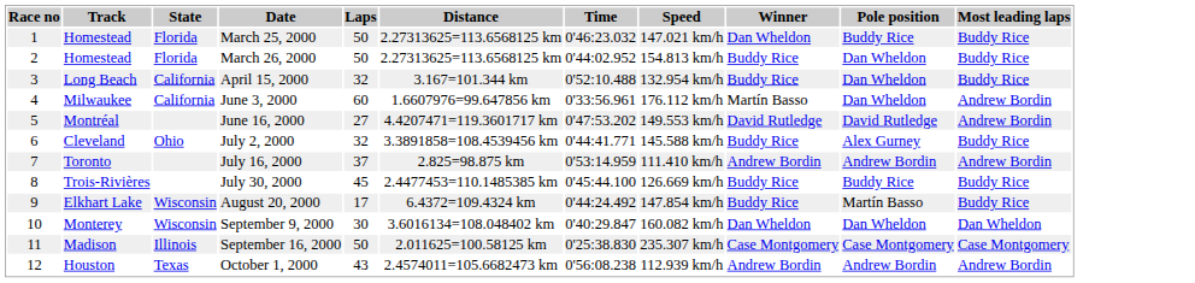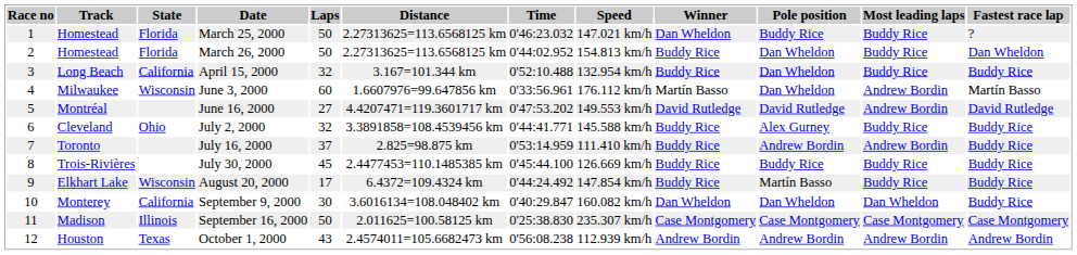 <table border="0" style="border: 1px solid #999; background-color:#FFFFFF; text-align:center">
 <tr align="center" style="background:#CCCCCC;">
 <th>Race no</th>
 <th>Track</th>
 <th>State</th>
 <th>Date</th>
 <th>Laps</th>
 <th>Distance</th>
 <th>Time</th>
 <th>Speed</th>
 <th>Winner</th>
 <th>Pole position</th>
 <th>Most leading laps</th>
+<th>Fastest race lap</th>
 </tr>
 <tr style="background:#EFEFEF;">
 <td>1</td>
 <td align="left"><a href='#'>Homestead</a></td>
 <td align="left"><a href='#'>Florida</a></td>
 <td align="left">March 25, 2000</td>
 <td>50</td>
 <td>2.27313625=113.6568125 km</td>
 <td>0'46:23.032</td>
 <td>147.021 km/h</td>
 <td align="left"><a href='#'>Dan Wheldon</a></td>
 <td align="left"><a href='#'>Buddy Rice</a></td>
 <td align="left"><a href='#'>Buddy Rice</a></td>
+<td align="left">?</td>
 </tr>
 <tr>
 <td>2</td>
 <td align="left"><a href='#'>Homestead</a></td>
 <td align="left"><a href='#'>Florida</a></td>
 <td align="left">March 26, 2000</td>
 <td>50</td>
 <td>2.27313625=113.6568125 km</td>
 <td>0'44:02.952</td>
 <td>154.813 km/h</td>
 <td align="left"><a href='#'>Buddy Rice</a></td>
 <td align="left"><a href='#'>Dan Wheldon</a></td>
 <td align="left"><a href='#'>Buddy Rice</a></td>
+<td align="left"><a href='#'>Dan Wheldon</a></td>
 </tr>
 <tr style="background:#EFEFEF;">
 <td>3</td>
 <td align="left"><a href='#'>Long Beach</a></td>
 <td align="left"><a href='#'>California</a></td>
 <td align="left">April 15, 2000</td>
 <td>32</td>
 <td>3.167=101.344 km</td>
 <td>0'52:10.488</td>
 <td>132.954 km/h</td>
 <td align="left"><a href='#'>Buddy Rice</a></td>
 <td align="left"><a href='#'>Dan Wheldon</a></td>
 <td align="left"><a href='#'>Buddy Rice</a></td>
+<td align="left"><a href='#'>Buddy Rice</a></td>
 </tr>
 <tr>
 <td>4</td>
 <td align="left"><a href='#'>Milwaukee</a></td>
-<td align="left"><a href='#'>California</a></td>
+<td align="left"><a href='#'>Wisconsin</a></td>
 <td align="left">June 3, 2000</td>
 <td>60</td>
 <td>1.6607976=99.647856 km</td>
 <td>0'33:56.961</td>
 <td>176.112 km/h</td>
 <td align="left">Martín Basso</td>
 <td align="left"><a href='#'>Dan Wheldon</a></td>
 <td align="left"><a href='#'>Andrew Bordin</a></td>
+<td align="left">Martín Basso</td>
 </tr>
 <tr style="background:#EFEFEF;">
 <td>5</td>
 <td align="left"><a href='#'>Montréal</a></td>
 <td align="left"></td>
 <td align="left">June 16, 2000</td>
 <td>27</td>
 <td>4.4207471=119.3601717 km</td>
 <td>0'47:53.202</td>
 <td>149.553 km/h</td>
 <td align="left"><a href='#'>David Rutledge</a></td>
 <td align="left"><a href='#'>David Rutledge</a></td>
 <td align="left"><a href='#'>Andrew Bordin</a></td>
+<td align="left"><a href='#'>David Rutledge</a></td>
 </tr>
 <tr>
 <td>6</td>
 <td align="left"><a href='#'>Cleveland</a></td>
 <td align="left"><a href='#'>Ohio</a></td>
 <td align="left">July 2, 2000</td>
 <td>32</td>
 <td>3.3891858=108.4539456 km</td>
 <td>0'44:41.771</td>
 <td>145.588 km/h</td>
 <td align="left"><a href='#'>Buddy Rice</a></td>
 <td align="left"><a href='#'>Alex Gurney</a></td>
 <td align="left"><a href='#'>Buddy Rice</a></td>
+<td align="left"><a href='#'>Buddy Rice</a></td>
 </tr>
 <tr style="background:#EFEFEF;">
 <td>7</td>
 <td align="left"><a href='#'>Toronto</a></td>
 <td align="left"></td>
 <td align="left">July 16, 2000</td>
 <td>37</td>
 <td>2.825=98.875 km</td>
 <td>0'53:14.959</td>
 <td>111.410 km/h</td>
+<td align="left"><a href='#'>Buddy Rice</a></td>
 <td align="left"><a href='#'>Andrew Bordin</a></td>
 <td align="left"><a href='#'>Andrew Bordin</a></td>
-<td align="left"><a href='#'>Andrew Bordin</a></td>
+<td align="left"><a href='#'>Buddy Rice</a></td>
 </tr>
 <tr>
 <td>8</td>
 <td align="left"><a href='#'>Trois-Rivières</a></td>
 <td align="left"></td>
 <td align="left">July 30, 2000</td>
 <td>45</td>
 <td>2.4477453=110.1485385 km</td>
 <td>0'45:44.100</td>
 <td>126.669 km/h</td>
+<td align="left"><a href='#'>Buddy Rice</a></td>
 <td align="left"><a href='#'>Buddy Rice</a></td>
 <td align="left"><a href='#'>Buddy Rice</a></td>
 <td align="left"><a href='#'>Buddy Rice</a></td>
 </tr>
 <tr style="background:#EFEFEF;">
 <td>9</td>
 <td align="left"><a href='#'>Elkhart Lake</a></td>
 <td align="left"><a href='#'>Wisconsin</a></td>
 <td align="left">August 20, 2000</td>
 <td>17</td>
 <td>6.4372=109.4324 km</td>
 <td>0'44:24.492</td>
 <td>147.854 km/h</td>
 <td align="left"><a href='#'>Buddy Rice</a></td>
 <td align="left">Martín Basso</td>
 <td align="left"><a href='#'>Buddy Rice</a></td>
+<td align="left"><a href='#'>Buddy Rice</a></td>
 </tr>
 <tr>
 <td>10</td>
 <td align="left"><a href='#'>Monterey</a></td>
-<td align="left"><a href='#'>Wisconsin</a></td>
+<td align="left"><a href='#'>California</a></td>
 <td align="left">September 9, 2000</td>
 <td>30</td>
 <td>3.6016134=108.048402 km</td>
 <td>0'40:29.847</td>
 <td>160.082 km/h</td>
 <td align="left"><a href='#'>Dan Wheldon</a></td>
 <td align="left"><a href='#'>Dan Wheldon</a></td>
 <td align="left"><a href='#'>Dan Wheldon</a></td>
+<td align="left"><a href='#'>Buddy Rice</a></td>
 </tr>
 <tr style="background:#EFEFEF;">
 <td>11</td>
 <td align="left"><a href='#'>Madison</a></td>
 <td align="left"><a href='#'>Illinois</a></td>
 <td align="left">September 16, 2000</td>
 <td>50</td>
 <td>2.011625=100.58125 km</td>
 <td>0'25:38.830</td>
 <td>235.307 km/h</td>
+<td align="left"><a href='#'>Case Montgomery</a></td>
 <td align="left"><a href='#'>Case Montgomery</a></td>
 <td align="left"><a href='#'>Case Montgomery</a></td>
 <td align="left"><a href='#'>Case Montgomery</a></td>
 </tr>
 <tr>
 <td>12</td>
 <td align="left"><a href='#'>Houston</a></td>
 <td align="left"><a href='#'>Texas</a></td>
 <td align="left">October 1, 2000</td>
 <td>43</td>
 <td>2.4574011=105.6682473 km</td>
 <td>0'56:08.238</td>
 <td>112.939 km/h</td>
 <td align="left"><a href='#'>Andrew Bordin</a></td>
 <td align="left"><a href='#'>Andrew Bordin</a></td>
 <td align="left"><a href='#'>Andrew Bordin</a></td>
+<td align="left"><a href='#'>Andrew Bordin</a></td>
 </tr>
 </table>
